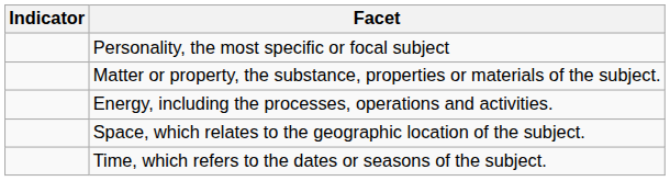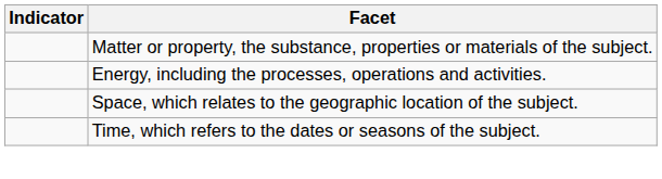 <table class="wikitable">
 <tr>
 <th>Indicator</th>
 <th>Facet</th>
-</tr>
-<tr>
-<td style="text-align: center;"><strong></strong></td>
-<td>Personality, the most specific or focal subject</td>
 </tr>
 <tr>
 <td style="text-align: center;"><strong></strong></td>
 <td>Matter or property, the substance, properties or materials of the subject.</td>
 </tr>
 <tr>
 <td style="text-align: center;"><strong></strong></td>
 <td>Energy, including the processes, operations and activities.</td>
 </tr>
 <tr>
 <td style="text-align: center;"><strong></strong></td>
 <td>Space, which relates to the geographic location of the subject.</td>
 </tr>
 <tr>
 <td style="text-align: center;"><strong></strong></td>
 <td>Time, which refers to the dates or seasons of the subject.</td>
 </tr>
 </table>
